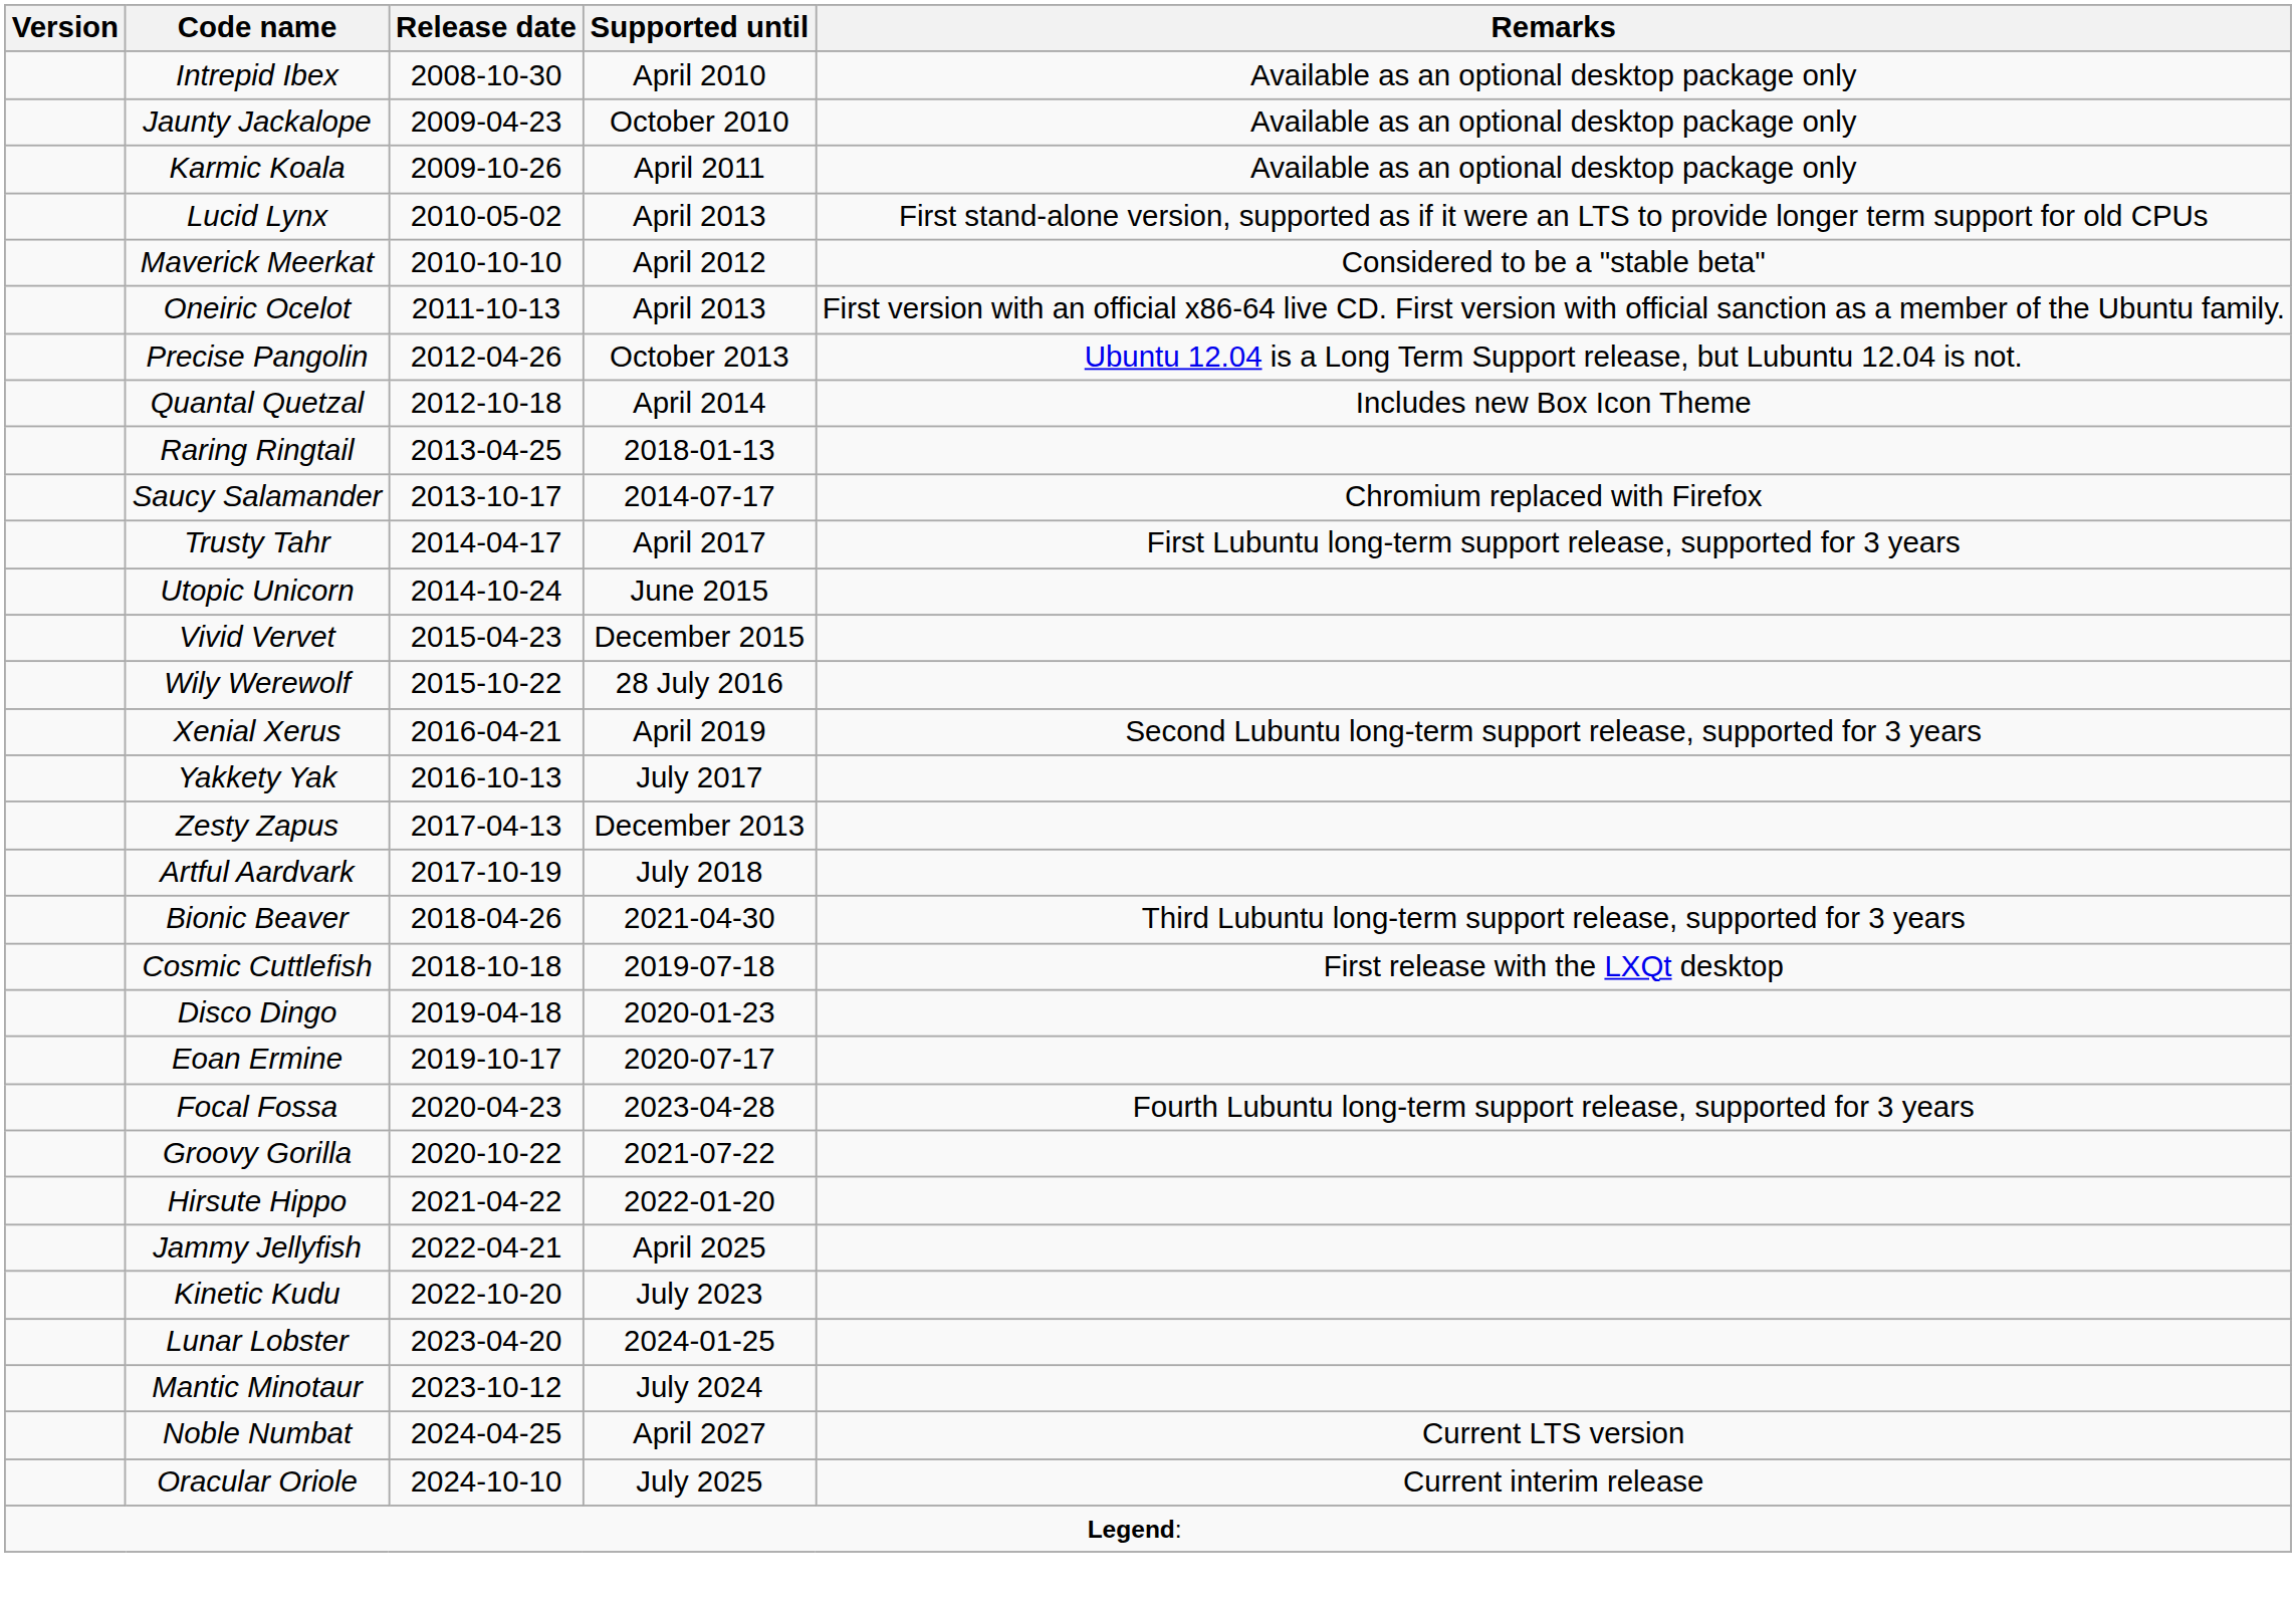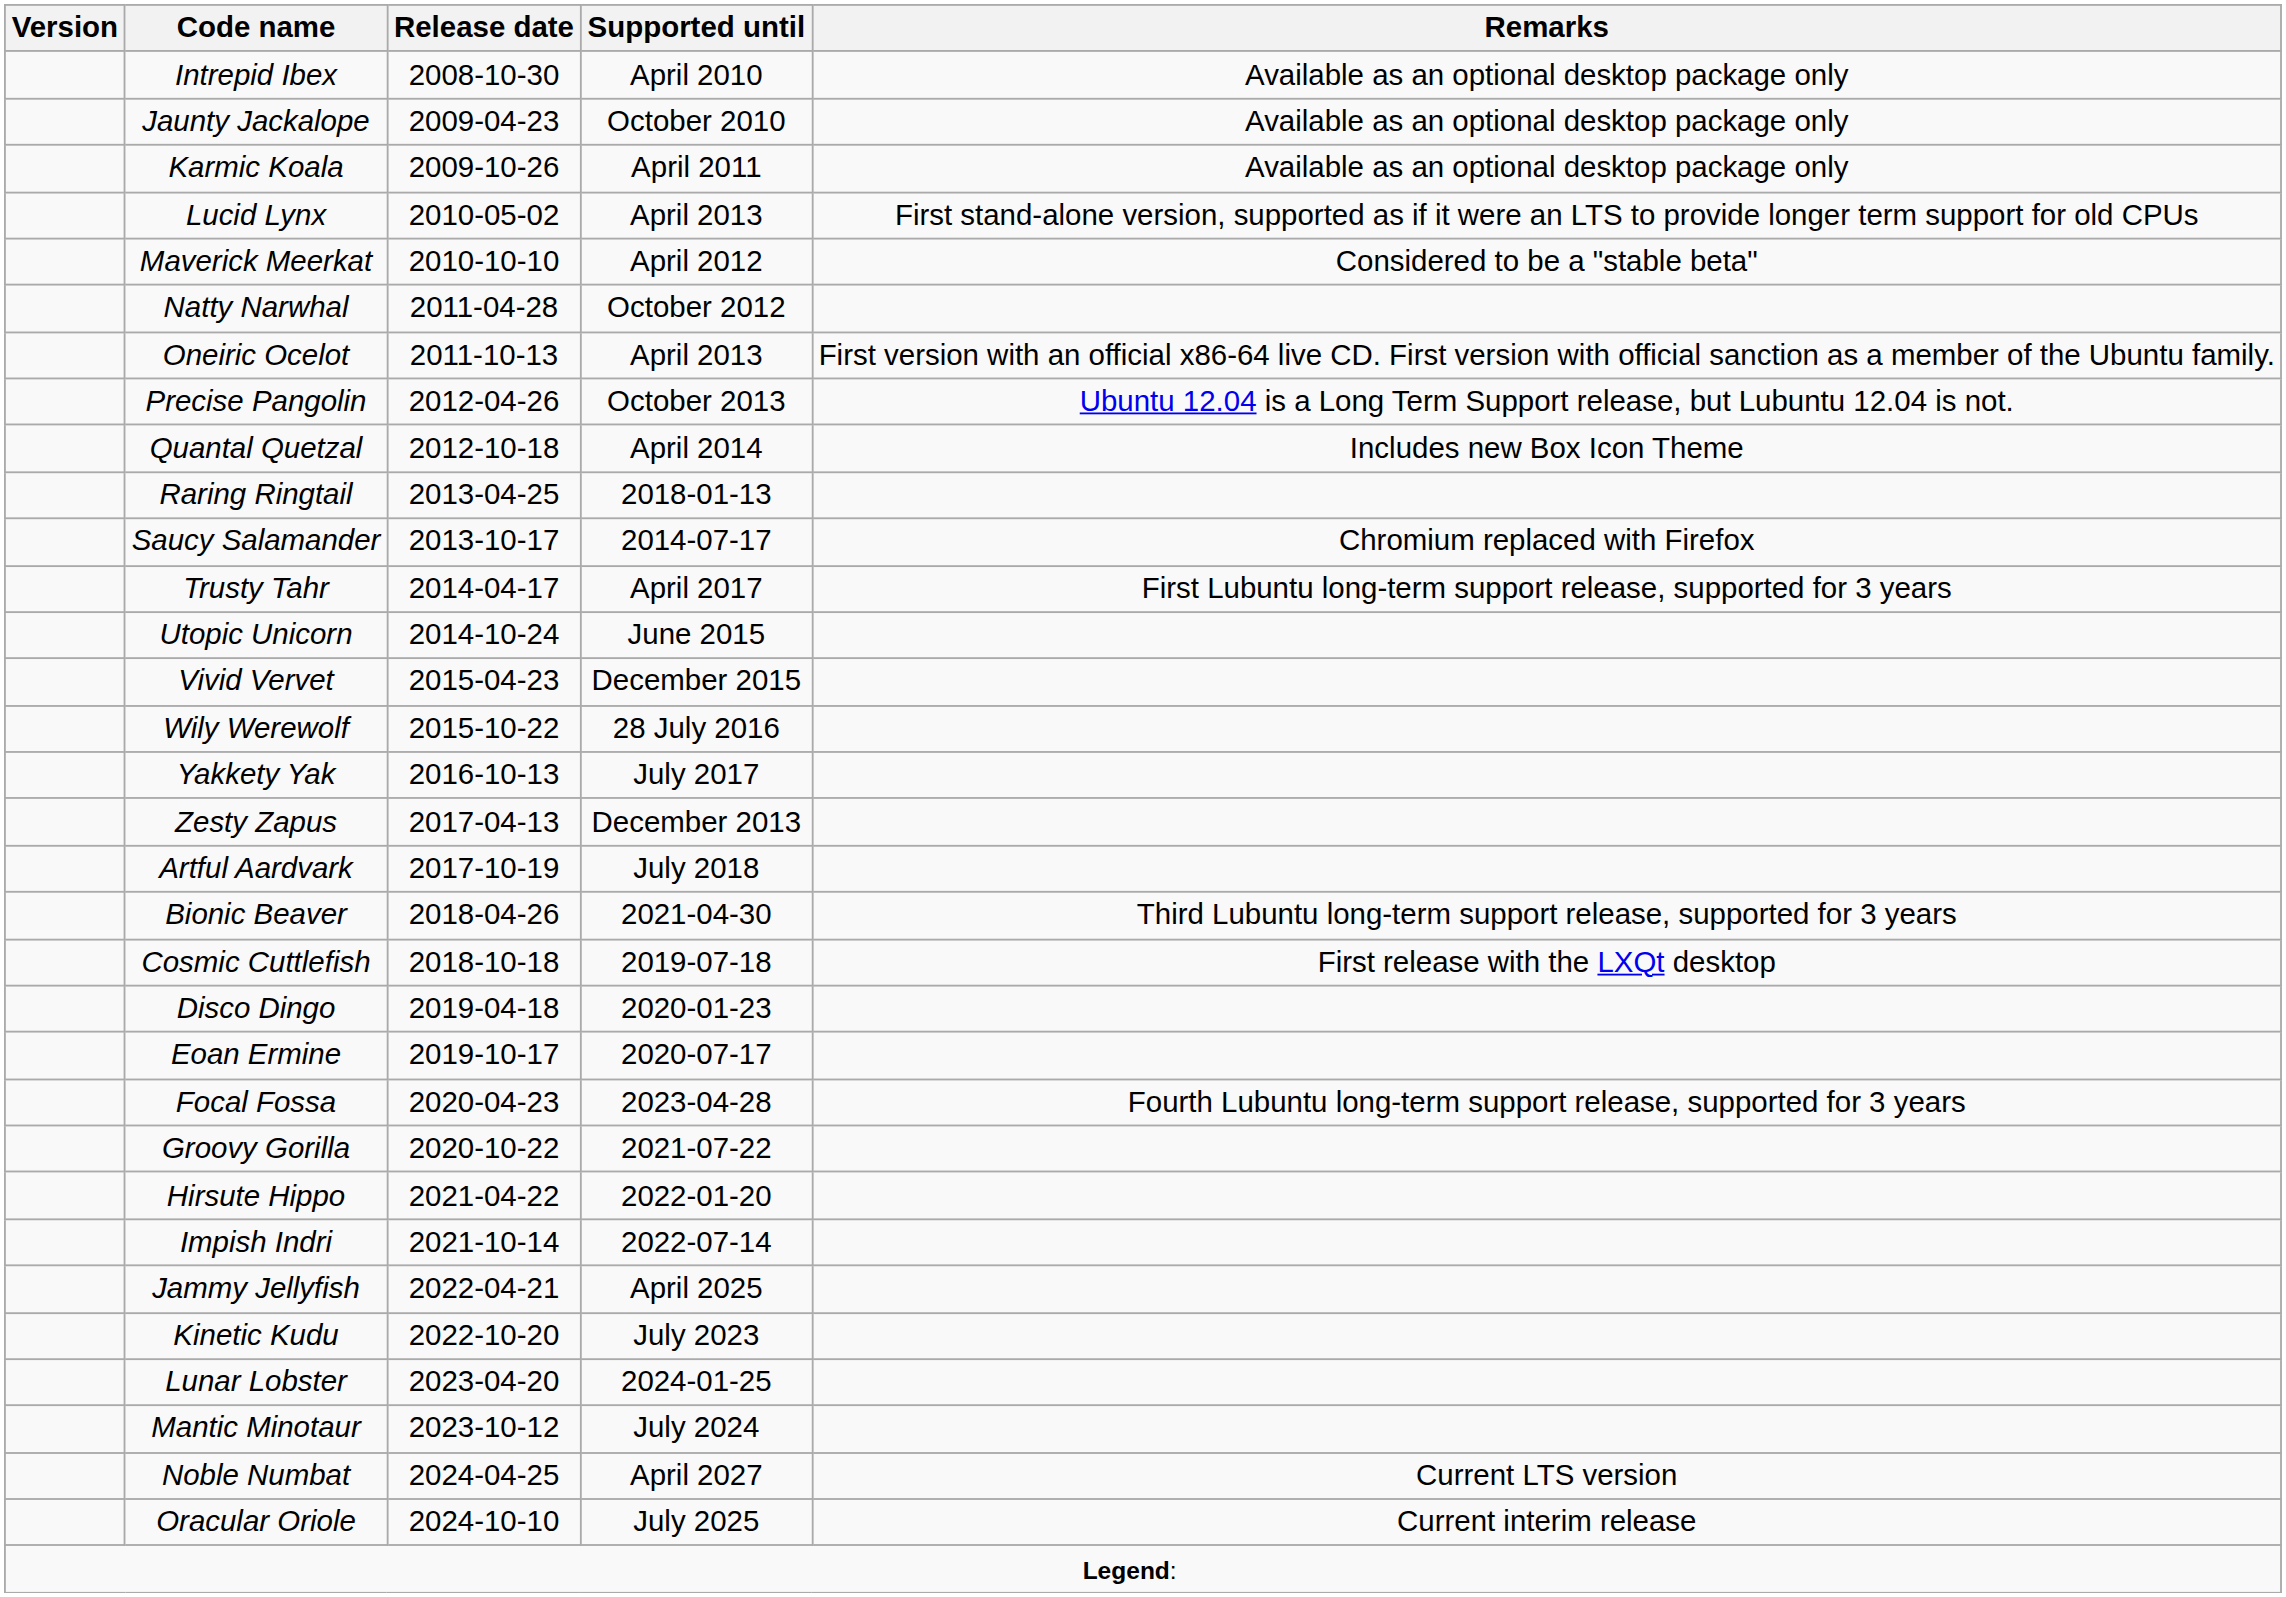 <table class="wikitable sortable" style=text-align:center>
 <tr>
 <th>Version</th>
 <th>Code name</th>
 <th>Release date</th>
 <th>Supported until</th>
 <th>Remarks</th>
 </tr>
 <tr>
 <td></td>
 <td><em>Intrepid Ibex</em></td>
 <td>2008-10-30</td>
 <td>April 2010</td>
 <td>Available as an optional desktop package only</td>
 </tr>
 <tr>
 <td></td>
 <td><em>Jaunty Jackalope</em></td>
 <td>2009-04-23</td>
 <td>October 2010</td>
 <td>Available as an optional desktop package only</td>
 </tr>
 <tr>
 <td></td>
 <td><em>Karmic Koala</em></td>
 <td>2009-10-26</td>
 <td>April 2011</td>
 <td>Available as an optional desktop package only</td>
 </tr>
 <tr>
 <td></td>
 <td><em>Lucid Lynx</em></td>
 <td>2010-05-02</td>
 <td>April 2013</td>
 <td>First stand-alone version, supported as if it were an LTS to provide longer term support for old CPUs</td>
 </tr>
 <tr>
 <td></td>
 <td><em>Maverick Meerkat</em></td>
 <td>2010-10-10</td>
 <td>April 2012</td>
 <td>Considered to be a "stable beta"</td>
+</tr>
+<tr>
+<td></td>
+<td><em>Natty Narwhal</em></td>
+<td>2011-04-28</td>
+<td>October 2012</td>
+<td></td>
 </tr>
 <tr>
 <td></td>
 <td><em>Oneiric Ocelot</em></td>
 <td>2011-10-13</td>
 <td>April 2013</td>
 <td>First version with an official x86-64 live CD. First version with official sanction as a member of the Ubuntu family.</td>
 </tr>
 <tr>
 <td></td>
 <td><em>Precise Pangolin</em></td>
 <td>2012-04-26</td>
 <td>October 2013</td>
 <td><a href='#'>Ubuntu 12.04</a> is a Long Term Support release, but Lubuntu 12.04 is not.</td>
 </tr>
 <tr>
 <td></td>
 <td><em>Quantal Quetzal</em></td>
 <td>2012-10-18</td>
 <td>April 2014</td>
 <td>Includes new Box Icon Theme</td>
 </tr>
 <tr>
 <td></td>
 <td><em>Raring Ringtail</em></td>
 <td>2013-04-25</td>
 <td>2018-01-13</td>
 <td></td>
 </tr>
 <tr>
 <td></td>
 <td><em>Saucy Salamander</em></td>
 <td>2013-10-17</td>
 <td>2014-07-17</td>
 <td>Chromium replaced with Firefox</td>
 </tr>
 <tr>
 <td></td>
 <td><em>Trusty Tahr</em></td>
 <td>2014-04-17</td>
 <td>April 2017</td>
 <td>First Lubuntu long-term support release, supported for 3 years</td>
 </tr>
 <tr>
 <td></td>
 <td><em>Utopic Unicorn</em></td>
 <td>2014-10-24</td>
 <td>June 2015</td>
 <td></td>
 </tr>
 <tr>
 <td></td>
 <td><em>Vivid Vervet</em></td>
 <td>2015-04-23</td>
 <td>December 2015</td>
 <td></td>
 </tr>
 <tr>
 <td></td>
 <td><em>Wily Werewolf</em></td>
 <td>2015-10-22</td>
 <td>28 July 2016</td>
 <td></td>
-</tr>
-<tr>
-<td></td>
-<td><em>Xenial Xerus</em></td>
-<td>2016-04-21</td>
-<td>April 2019</td>
-<td>Second Lubuntu long-term support release, supported for 3 years</td>
 </tr>
 <tr>
 <td></td>
 <td><em>Yakkety Yak</em></td>
 <td>2016-10-13</td>
 <td>July 2017</td>
 <td></td>
 </tr>
 <tr>
 <td></td>
 <td><em>Zesty Zapus</em></td>
 <td>2017-04-13</td>
 <td>December 2013</td>
 <td></td>
 </tr>
 <tr>
 <td></td>
 <td><em>Artful Aardvark</em></td>
 <td>2017-10-19</td>
 <td>July 2018</td>
 <td></td>
 </tr>
 <tr>
 <td></td>
 <td><em>Bionic Beaver</em></td>
 <td>2018-04-26</td>
 <td>2021-04-30</td>
 <td>Third Lubuntu long-term support release, supported for 3 years</td>
 </tr>
 <tr>
 <td></td>
 <td><em>Cosmic Cuttlefish</em></td>
 <td>2018-10-18</td>
 <td>2019-07-18</td>
 <td>First release with the <a href='#'>LXQt</a> desktop</td>
 </tr>
 <tr>
 <td></td>
 <td><em>Disco Dingo</em></td>
 <td>2019-04-18</td>
 <td>2020-01-23</td>
 <td></td>
 </tr>
 <tr>
 <td></td>
 <td><em>Eoan Ermine</em></td>
 <td>2019-10-17</td>
 <td>2020-07-17</td>
 <td></td>
 </tr>
 <tr>
 <td></td>
 <td><em>Focal Fossa</em></td>
 <td>2020-04-23</td>
 <td>2023-04-28</td>
 <td>Fourth Lubuntu long-term support release, supported for 3 years</td>
 </tr>
 <tr>
 <td></td>
 <td><em>Groovy Gorilla</em></td>
 <td>2020-10-22</td>
 <td>2021-07-22</td>
 <td></td>
 </tr>
 <tr>
 <td></td>
 <td><em>Hirsute Hippo</em></td>
 <td>2021-04-22</td>
 <td>2022-01-20</td>
 <td></td>
 </tr>
 <tr>
 <td></td>
+<td><em>Impish Indri</em></td>
+<td>2021-10-14</td>
+<td>2022-07-14</td>
+<td></td>
+</tr>
+<tr>
+<td></td>
 <td><em>Jammy Jellyfish</em></td>
 <td>2022-04-21</td>
 <td>April 2025</td>
 <td></td>
 </tr>
 <tr>
 <td></td>
 <td><em>Kinetic Kudu</em></td>
 <td>2022-10-20</td>
 <td>July 2023</td>
 <td></td>
 </tr>
 <tr>
 <td></td>
 <td><em>Lunar Lobster</em></td>
 <td>2023-04-20</td>
 <td>2024-01-25</td>
 <td></td>
 </tr>
 <tr>
 <td></td>
 <td><em>Mantic Minotaur</em></td>
 <td>2023-10-12</td>
 <td>July 2024</td>
 <td></td>
 </tr>
 <tr>
 <td></td>
 <td><em>Noble Numbat</em></td>
 <td>2024-04-25</td>
 <td>April 2027</td>
 <td>Current LTS version</td>
 </tr>
 <tr>
 <td></td>
 <td style="white-space:nowrap"><em>Oracular Oriole</em></td>
 <td>2024-10-10</td>
 <td>July 2025</td>
 <td>Current interim release</td>
 </tr>
 <tr>
 <td colspan=5><small><strong>Legend</strong>:    </small></td>
 </tr>
 </table>
